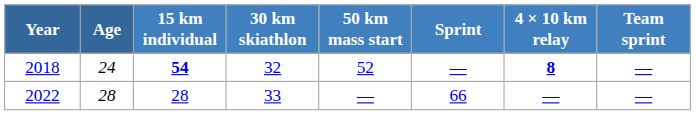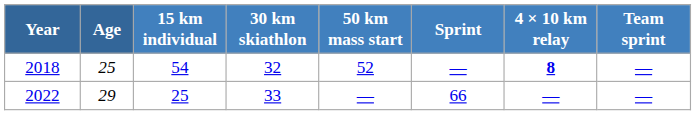 <table class="wikitable" style="font-size:95%; text-align:center; border:grey solid 1px; border-collapse:collapse; background:#ffffff;">
 <tr>
 <th style="background-color:#369; color:white; width:60px;"> Year </th>
 <th style="background-color:#369; color:white; width:40px;"> Age </th>
 <th style="background-color:#4180be; color:white; width:75px;"> 15 km <br> individual </th>
 <th style="background-color:#4180be; color:white; width:75px;"> 30 km <br> skiathlon </th>
 <th style="background-color:#4180be; color:white; width:75px;"> 50 km <br> mass start </th>
 <th style="background-color:#4180be; color:white; width:75px;"> Sprint </th>
 <th style="background-color:#4180be; color:white; width:75px;"> 4 × 10 km <br> relay </th>
 <th style="background-color:#4180be; color:white; width:75px;"> Team <br> sprint </th>
 </tr>
 <tr>
 <td><a href='#'>2018</a></td>
-<td><em>24</em></td>
-<td><strong><a href='#'>54</a></strong></td>
+<td><em>25</em></td>
+<td><a href='#'>54</a></td>
 <td><a href='#'>32</a></td>
 <td><a href='#'>52</a></td>
 <td><a href='#'>—</a></td>
 <td><strong><a href='#'>8</a></strong></td>
 <td><a href='#'>—</a></td>
 </tr>
 <tr>
 <td><a href='#'>2022</a></td>
-<td><em>28</em></td>
-<td><a href='#'>28</a></td>
+<td><em>29</em></td>
+<td><a href='#'>25</a></td>
 <td><a href='#'>33</a></td>
 <td><a href='#'>—</a></td>
 <td><a href='#'>66</a></td>
 <td><a href='#'>—</a></td>
 <td><a href='#'>—</a></td>
 </tr>
 </table>
